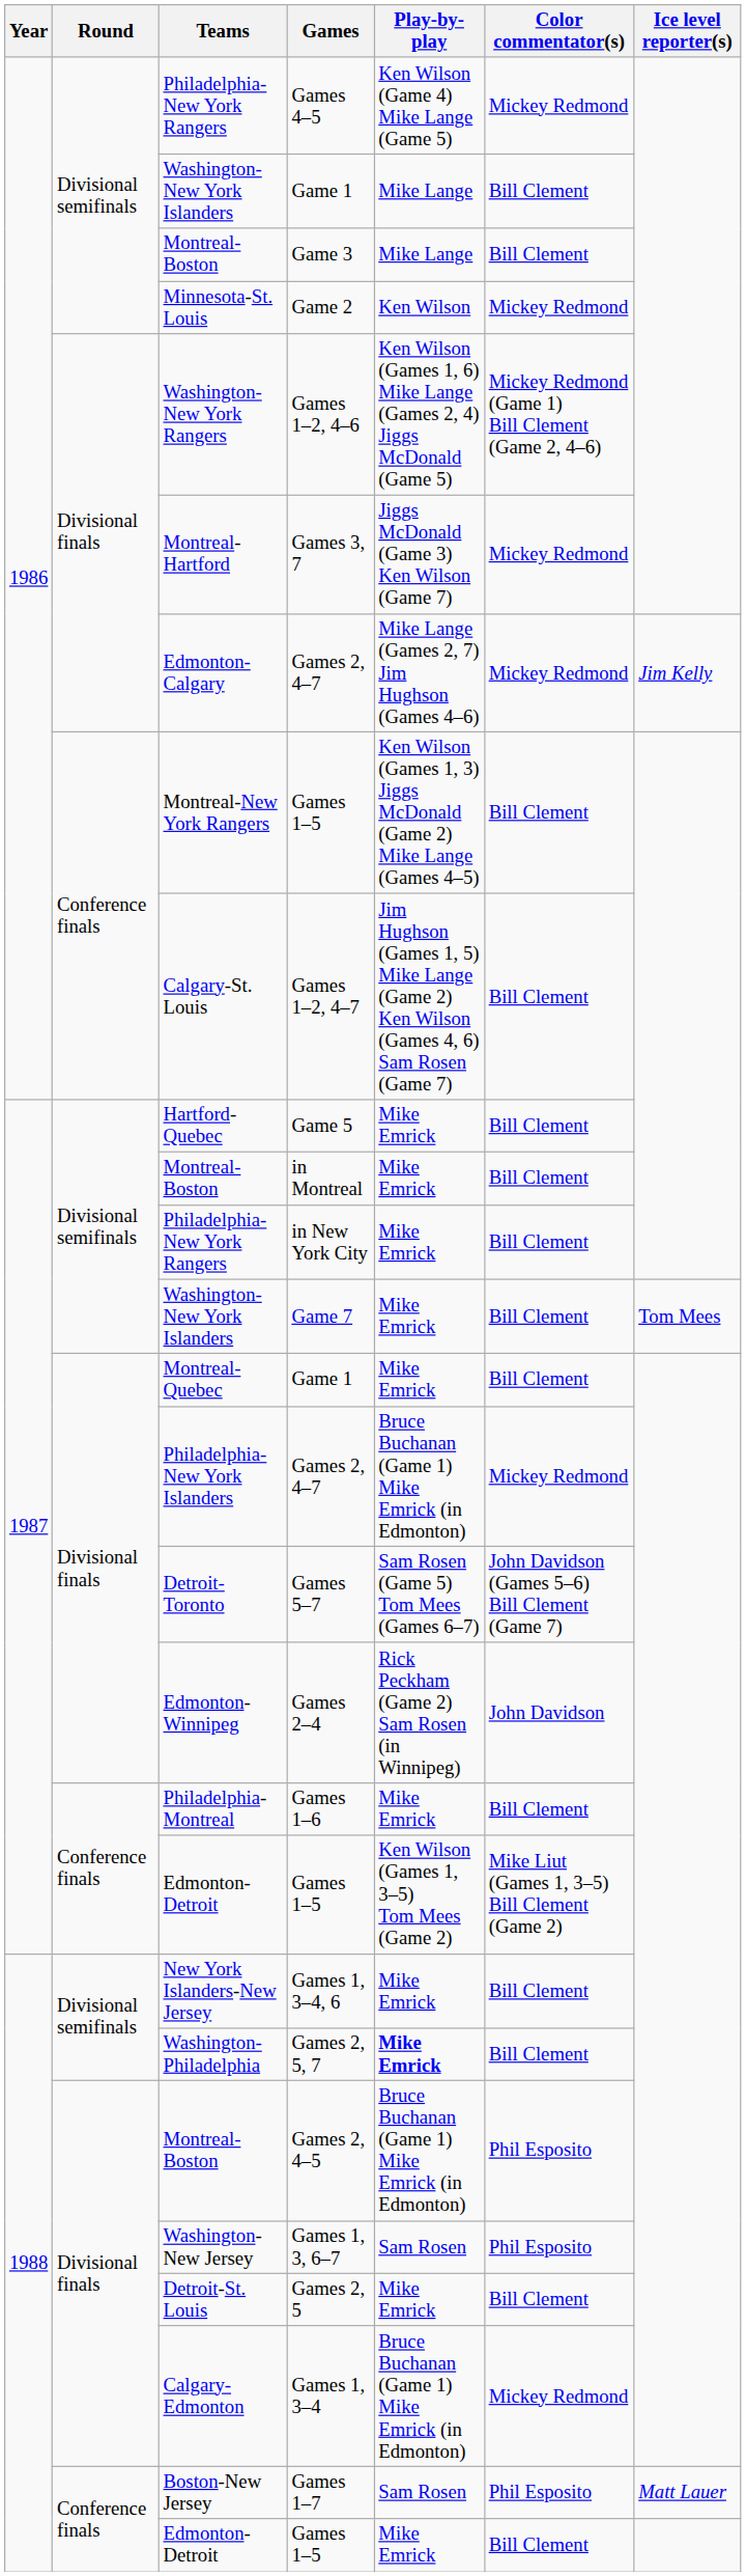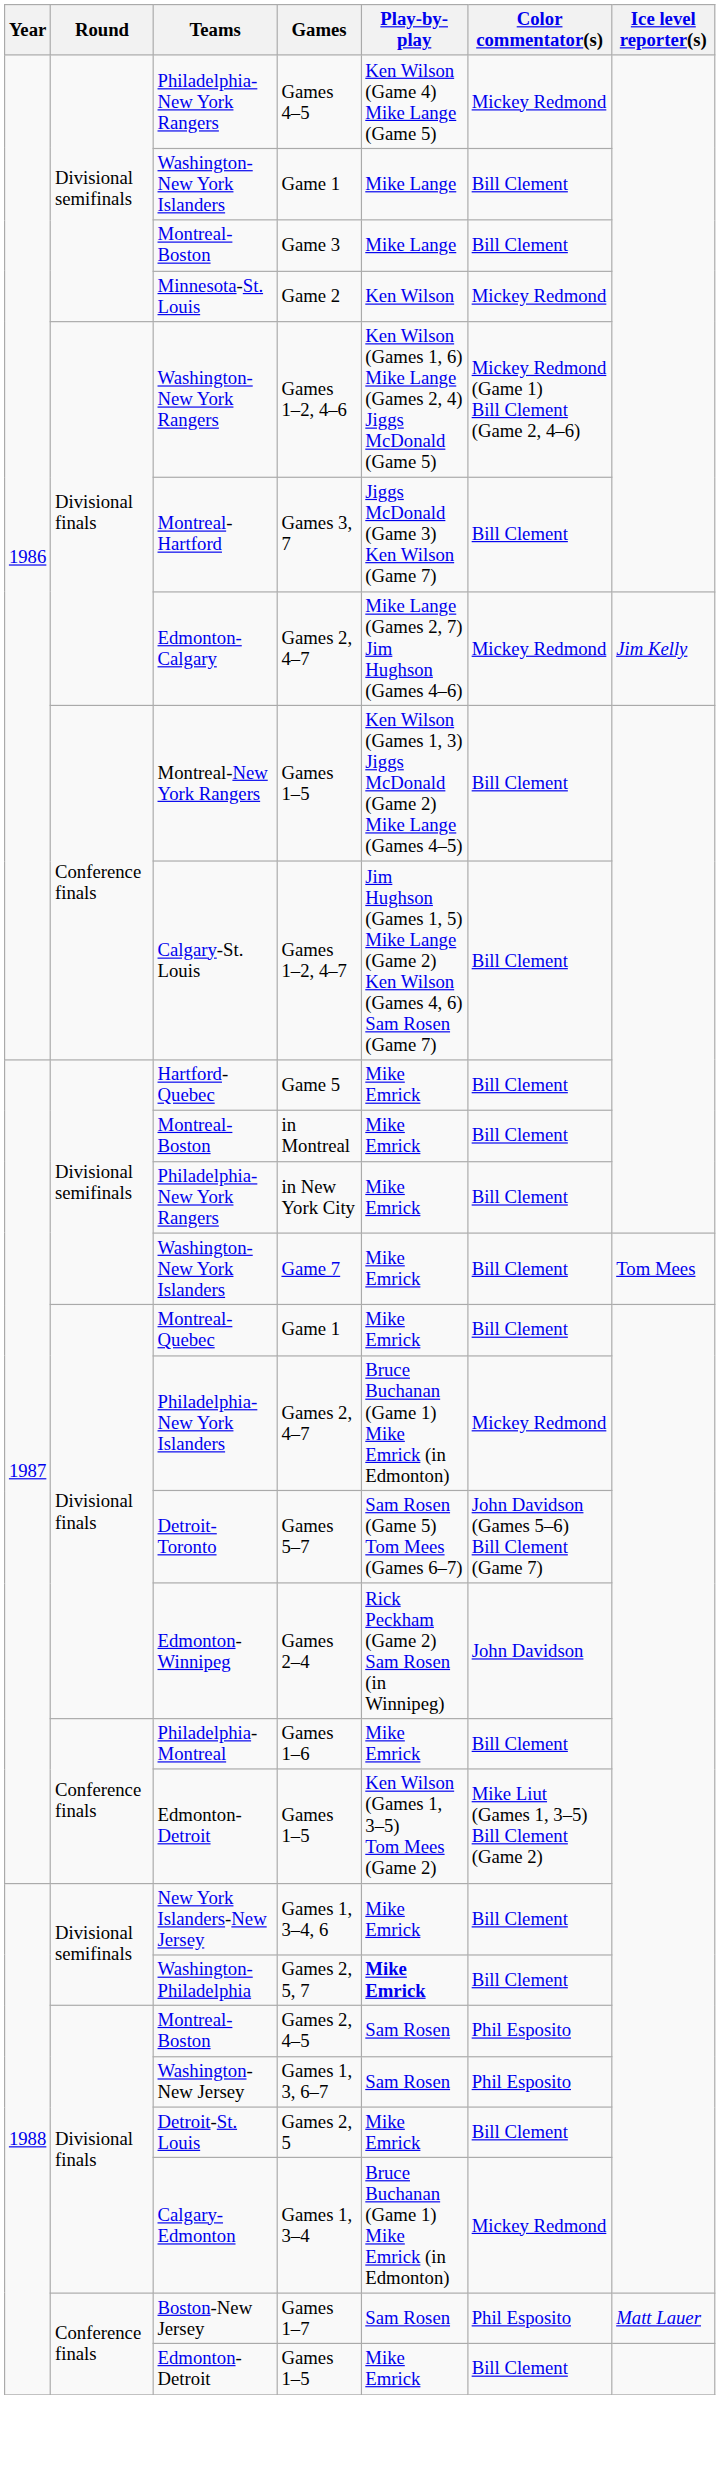 <table class="wikitable">
 <tr>
 <th>Year</th>
 <th>Round</th>
 <th>Teams</th>
 <th>Games</th>
 <th><a href='#'>Play-by-play</a></th>
 <th><a href='#'>Color commentator</a>(s)</th>
 <th><a href='#'>Ice level reporter</a>(s)</th>
 </tr>
 <tr>
 <td rowspan=9><a href='#'>1986</a></td>
 <td rowspan=4>Divisional semifinals</td>
 <td><a href='#'>Philadelphia-New York Rangers</a></td>
 <td>Games 4–5</td>
 <td><a href='#'>Ken Wilson</a> (Game 4)<br><a href='#'>Mike Lange</a> (Game 5)</td>
 <td><a href='#'>Mickey Redmond</a></td>
 </tr>
 <tr>
 <td><a href='#'>Washington-New York Islanders</a></td>
 <td>Game 1</td>
 <td><a href='#'>Mike Lange</a></td>
 <td><a href='#'>Bill Clement</a></td>
 </tr>
 <tr>
 <td><a href='#'>Montreal-Boston</a></td>
 <td>Game 3</td>
 <td><a href='#'>Mike Lange</a></td>
 <td><a href='#'>Bill Clement</a></td>
 </tr>
 <tr>
 <td><a href='#'>Minnesota</a>-<a href='#'>St. Louis</a></td>
 <td>Game 2</td>
 <td><a href='#'>Ken Wilson</a></td>
 <td><a href='#'>Mickey Redmond</a></td>
 </tr>
 <tr>
 <td rowspan=3>Divisional finals</td>
 <td><a href='#'>Washington-New York Rangers</a></td>
 <td>Games 1–2, 4–6</td>
 <td><a href='#'>Ken Wilson</a> (Games 1, 6)<br><a href='#'>Mike Lange</a> (Games 2, 4)<br><a href='#'>Jiggs McDonald</a> (Game 5)</td>
 <td><a href='#'>Mickey Redmond</a> (Game 1)<br><a href='#'>Bill Clement</a> (Game 2, 4–6)</td>
 </tr>
 <tr>
 <td><a href='#'>Montreal</a>-<a href='#'>Hartford</a></td>
 <td>Games 3, 7</td>
 <td><a href='#'>Jiggs McDonald</a> (Game 3)<br><a href='#'>Ken Wilson</a> (Game 7)</td>
-<td><a href='#'>Mickey Redmond</a></td>
+<td><a href='#'>Bill Clement</a></td>
 </tr>
 <tr>
 <td><a href='#'>Edmonton-Calgary</a></td>
 <td>Games 2, 4–7</td>
 <td><a href='#'>Mike Lange</a> (Games 2, 7)<br><a href='#'>Jim Hughson</a> (Games 4–6)</td>
 <td><a href='#'>Mickey Redmond</a></td>
 <td><em><a href='#'>Jim Kelly</a></em></td>
 </tr>
 <tr>
 <td rowspan=2>Conference finals</td>
 <td>Montreal-<a href='#'>New York Rangers</a></td>
 <td>Games 1–5</td>
 <td><a href='#'>Ken Wilson</a> (Games 1, 3)<br><a href='#'>Jiggs McDonald</a> (Game 2)<br><a href='#'>Mike Lange</a> (Games 4–5)</td>
 <td><a href='#'>Bill Clement</a></td>
 </tr>
 <tr>
 <td><a href='#'>Calgary</a>-St. Louis</td>
 <td>Games 1–2, 4–7</td>
 <td><a href='#'>Jim Hughson</a> (Games 1, 5)<br><a href='#'>Mike Lange</a> (Game 2)<br><a href='#'>Ken Wilson</a> (Games 4, 6)<br><a href='#'>Sam Rosen</a> (Game 7)</td>
 <td><a href='#'>Bill Clement</a></td>
 </tr>
 <tr>
 <td rowspan=10><a href='#'>1987</a></td>
 <td rowspan=4>Divisional semifinals</td>
 <td><a href='#'>Hartford</a>-<a href='#'>Quebec</a></td>
 <td>Game 5</td>
 <td><a href='#'>Mike Emrick</a></td>
 <td><a href='#'>Bill Clement</a></td>
 </tr>
 <tr>
 <td><a href='#'>Montreal-Boston</a></td>
 <td>in Montreal</td>
 <td><a href='#'>Mike Emrick</a></td>
 <td><a href='#'>Bill Clement</a></td>
 </tr>
 <tr>
 <td><a href='#'>Philadelphia-New York Rangers</a></td>
 <td>in New York City</td>
 <td><a href='#'>Mike Emrick</a></td>
 <td><a href='#'>Bill Clement</a></td>
 </tr>
 <tr>
 <td><a href='#'>Washington-New York Islanders</a></td>
 <td><a href='#'>Game 7</a></td>
 <td><a href='#'>Mike Emrick</a></td>
 <td><a href='#'>Bill Clement</a></td>
 <td><a href='#'>Tom Mees</a></td>
 </tr>
 <tr>
 <td rowspan=4>Divisional finals</td>
 <td><a href='#'>Montreal-Quebec</a></td>
 <td>Game 1</td>
 <td><a href='#'>Mike Emrick</a></td>
 <td><a href='#'>Bill Clement</a></td>
 </tr>
 <tr>
 <td><a href='#'>Philadelphia-New York Islanders</a></td>
 <td>Games 2, 4–7</td>
 <td><a href='#'>Bruce Buchanan</a> (Game 1)<br><a href='#'>Mike Emrick</a> (in Edmonton)</td>
 <td><a href='#'>Mickey Redmond</a></td>
 </tr>
 <tr>
 <td><a href='#'>Detroit-Toronto</a></td>
 <td>Games 5–7</td>
 <td><a href='#'>Sam Rosen</a> (Game 5)<br><a href='#'>Tom Mees</a> (Games 6–7)</td>
 <td><a href='#'>John Davidson</a> (Games 5–6)<br><a href='#'>Bill Clement</a> (Game 7)</td>
 </tr>
 <tr>
 <td><a href='#'>Edmonton</a>-<a href='#'>Winnipeg</a></td>
 <td>Games 2–4</td>
 <td><a href='#'>Rick Peckham</a> (Game 2)<br><a href='#'>Sam Rosen</a> (in Winnipeg)</td>
 <td><a href='#'>John Davidson</a></td>
 </tr>
 <tr>
 <td rowspan=2>Conference finals</td>
 <td><a href='#'>Philadelphia</a>-<a href='#'>Montreal</a></td>
 <td>Games 1–6</td>
 <td><a href='#'>Mike Emrick</a></td>
 <td><a href='#'>Bill Clement</a></td>
 </tr>
 <tr>
 <td>Edmonton-<a href='#'>Detroit</a></td>
 <td>Games 1–5</td>
 <td><a href='#'>Ken Wilson</a> (Games 1, 3–5)<br><a href='#'>Tom Mees</a> (Game 2)</td>
 <td><a href='#'>Mike Liut</a> (Games 1, 3–5)<br><a href='#'>Bill Clement</a> (Game 2)</td>
 </tr>
 <tr>
 <td rowspan=9><a href='#'>1988</a></td>
 <td rowspan=2>Divisional semifinals</td>
 <td><a href='#'>New York Islanders</a>-<a href='#'>New Jersey</a></td>
 <td>Games 1, 3–4, 6</td>
 <td><a href='#'>Mike Emrick</a></td>
 <td><a href='#'>Bill Clement</a></td>
 </tr>
 <tr>
 <td><a href='#'>Washington-Philadelphia</a></td>
 <td>Games 2, 5, 7</td>
 <td><strong><a href='#'>Mike Emrick</a></strong></td>
 <td><a href='#'>Bill Clement</a></td>
 </tr>
 <tr>
 <td rowspan=4>Divisional finals</td>
 <td><a href='#'>Montreal-Boston</a></td>
 <td>Games 2, 4–5</td>
-<td><a href='#'>Bruce Buchanan</a> (Game 1)<br><a href='#'>Mike Emrick</a> (in Edmonton)</td>
+<td><a href='#'>Sam Rosen</a></td>
 <td><a href='#'>Phil Esposito</a></td>
 </tr>
 <tr>
 <td><a href='#'>Washington</a>-New Jersey</td>
 <td>Games 1, 3, 6–7</td>
 <td><a href='#'>Sam Rosen</a></td>
 <td><a href='#'>Phil Esposito</a></td>
 </tr>
 <tr>
 <td><a href='#'>Detroit</a>-<a href='#'>St. Louis</a></td>
 <td>Games 2, 5</td>
 <td><a href='#'>Mike Emrick</a></td>
 <td><a href='#'>Bill Clement</a></td>
 </tr>
 <tr>
 <td><a href='#'>Calgary-Edmonton</a></td>
 <td>Games 1, 3–4</td>
 <td><a href='#'>Bruce Buchanan</a> (Game 1)<br><a href='#'>Mike Emrick</a> (in Edmonton)</td>
 <td><a href='#'>Mickey Redmond</a></td>
 </tr>
 <tr>
 <td rowspan=2>Conference finals</td>
 <td><a href='#'>Boston</a>-New Jersey</td>
 <td>Games 1–7</td>
 <td><a href='#'>Sam Rosen</a></td>
 <td><a href='#'>Phil Esposito</a></td>
 <td><em><a href='#'>Matt Lauer</a></em></td>
 </tr>
 <tr>
 <td><a href='#'>Edmonton</a>-Detroit</td>
 <td>Games 1–5</td>
 <td><a href='#'>Mike Emrick</a></td>
 <td><a href='#'>Bill Clement</a></td>
 </tr>
 </table>
